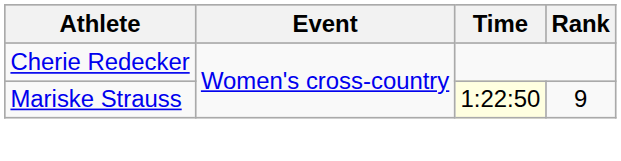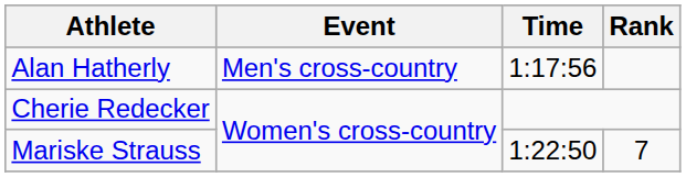 <table class="wikitable" style="font-size:90%">
 <tr>
 <th>Athlete</th>
 <th>Event</th>
 <th>Time</th>
 <th>Rank</th>
 </tr>
 <tr align=center>
+<td align=left><a href='#'>Alan Hatherly</a></td>
+<td align=left><a href='#'>Men's cross-country</a></td>
+<td>1:17:56</td>
+<td></td>
+</tr>
+<tr align=center>
 <td align=left><a href='#'>Cherie Redecker</a></td>
 <td align=left rowspan=2><a href='#'>Women's cross-country</a></td>
 <td colspan=2></td>
 </tr>
 <tr align=center>
 <td align=left><a href='#'>Mariske Strauss</a></td>
-<td style="background: lightyellow;">1:22:50</td>
-<td>9</td>
+<td>1:22:50</td>
+<td>7</td>
 </tr>
 </table>
